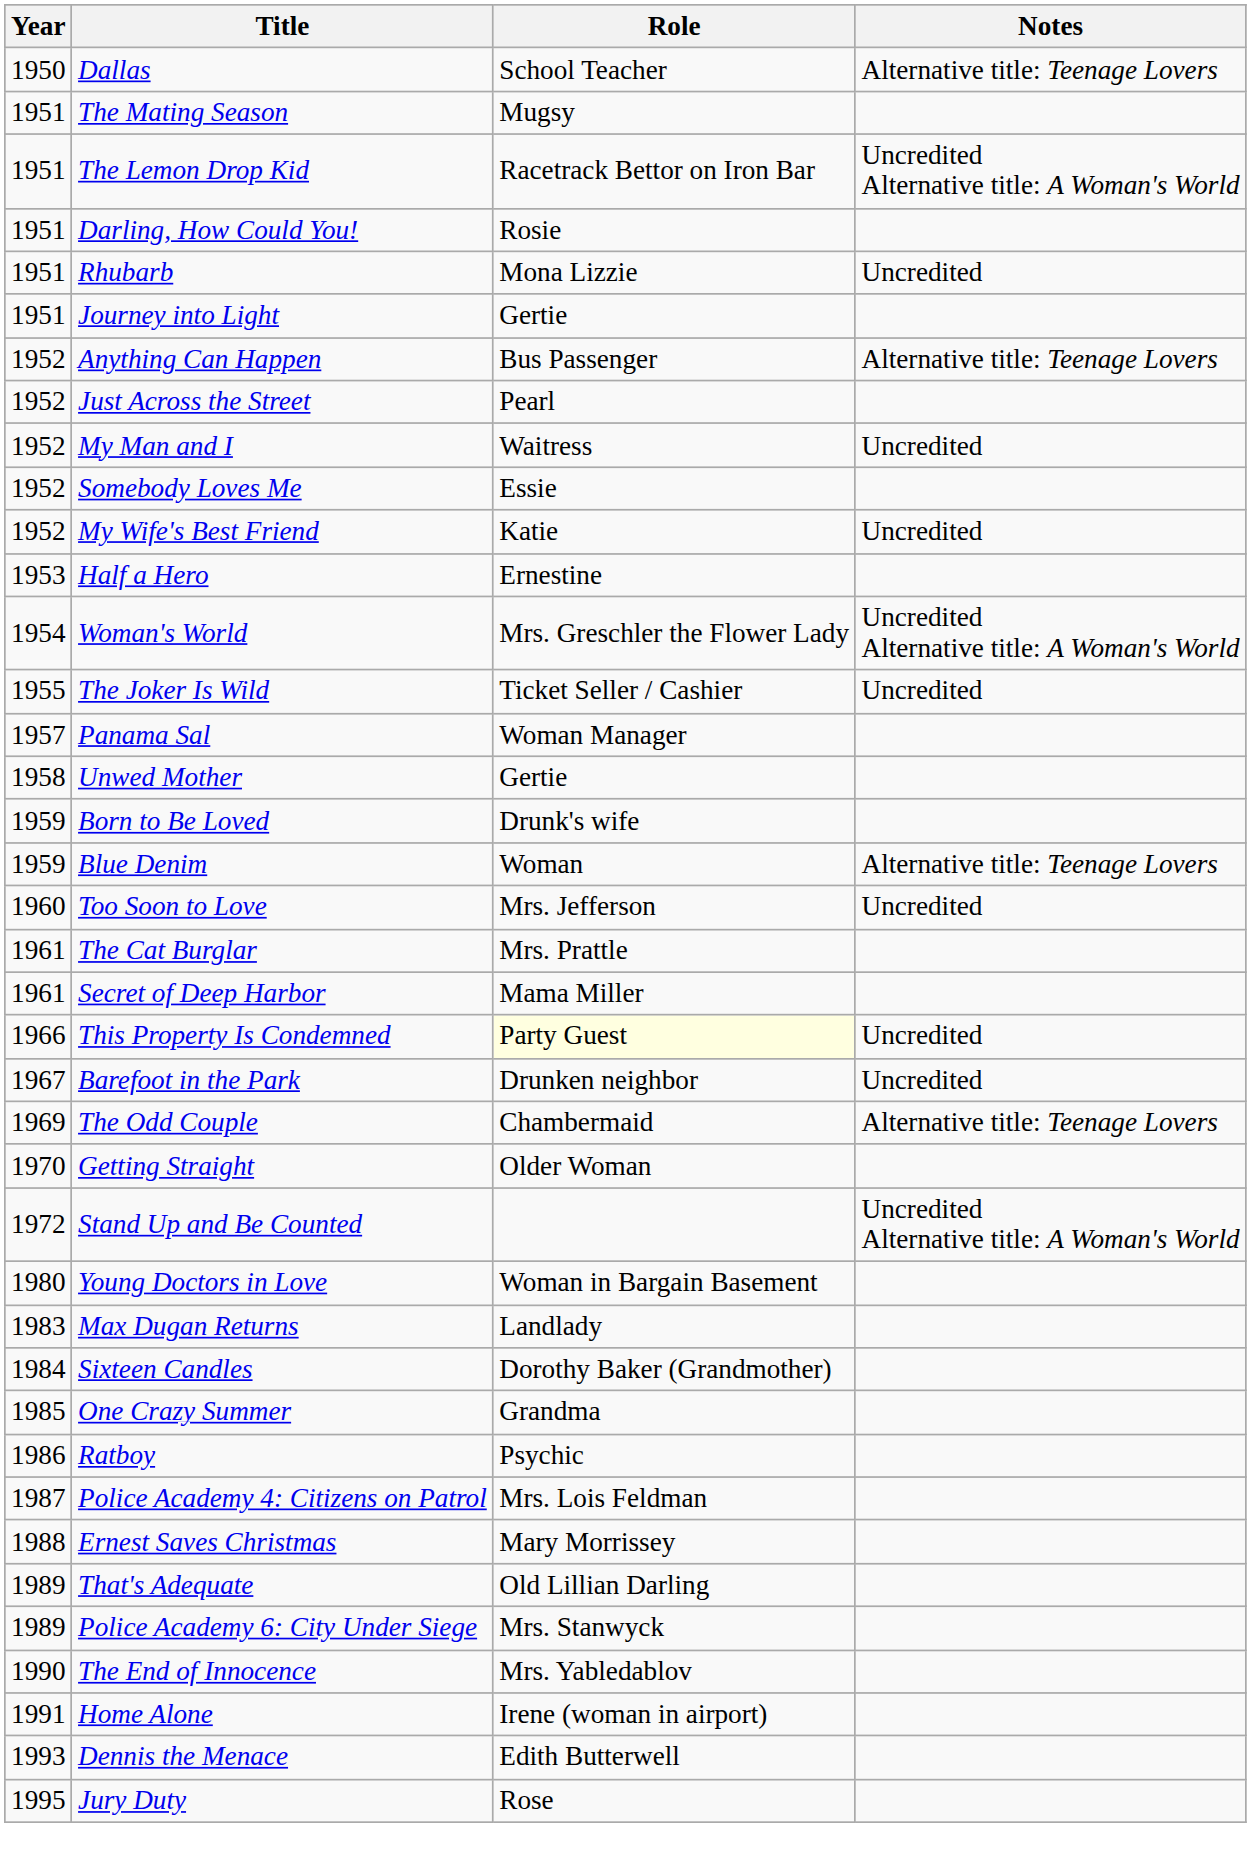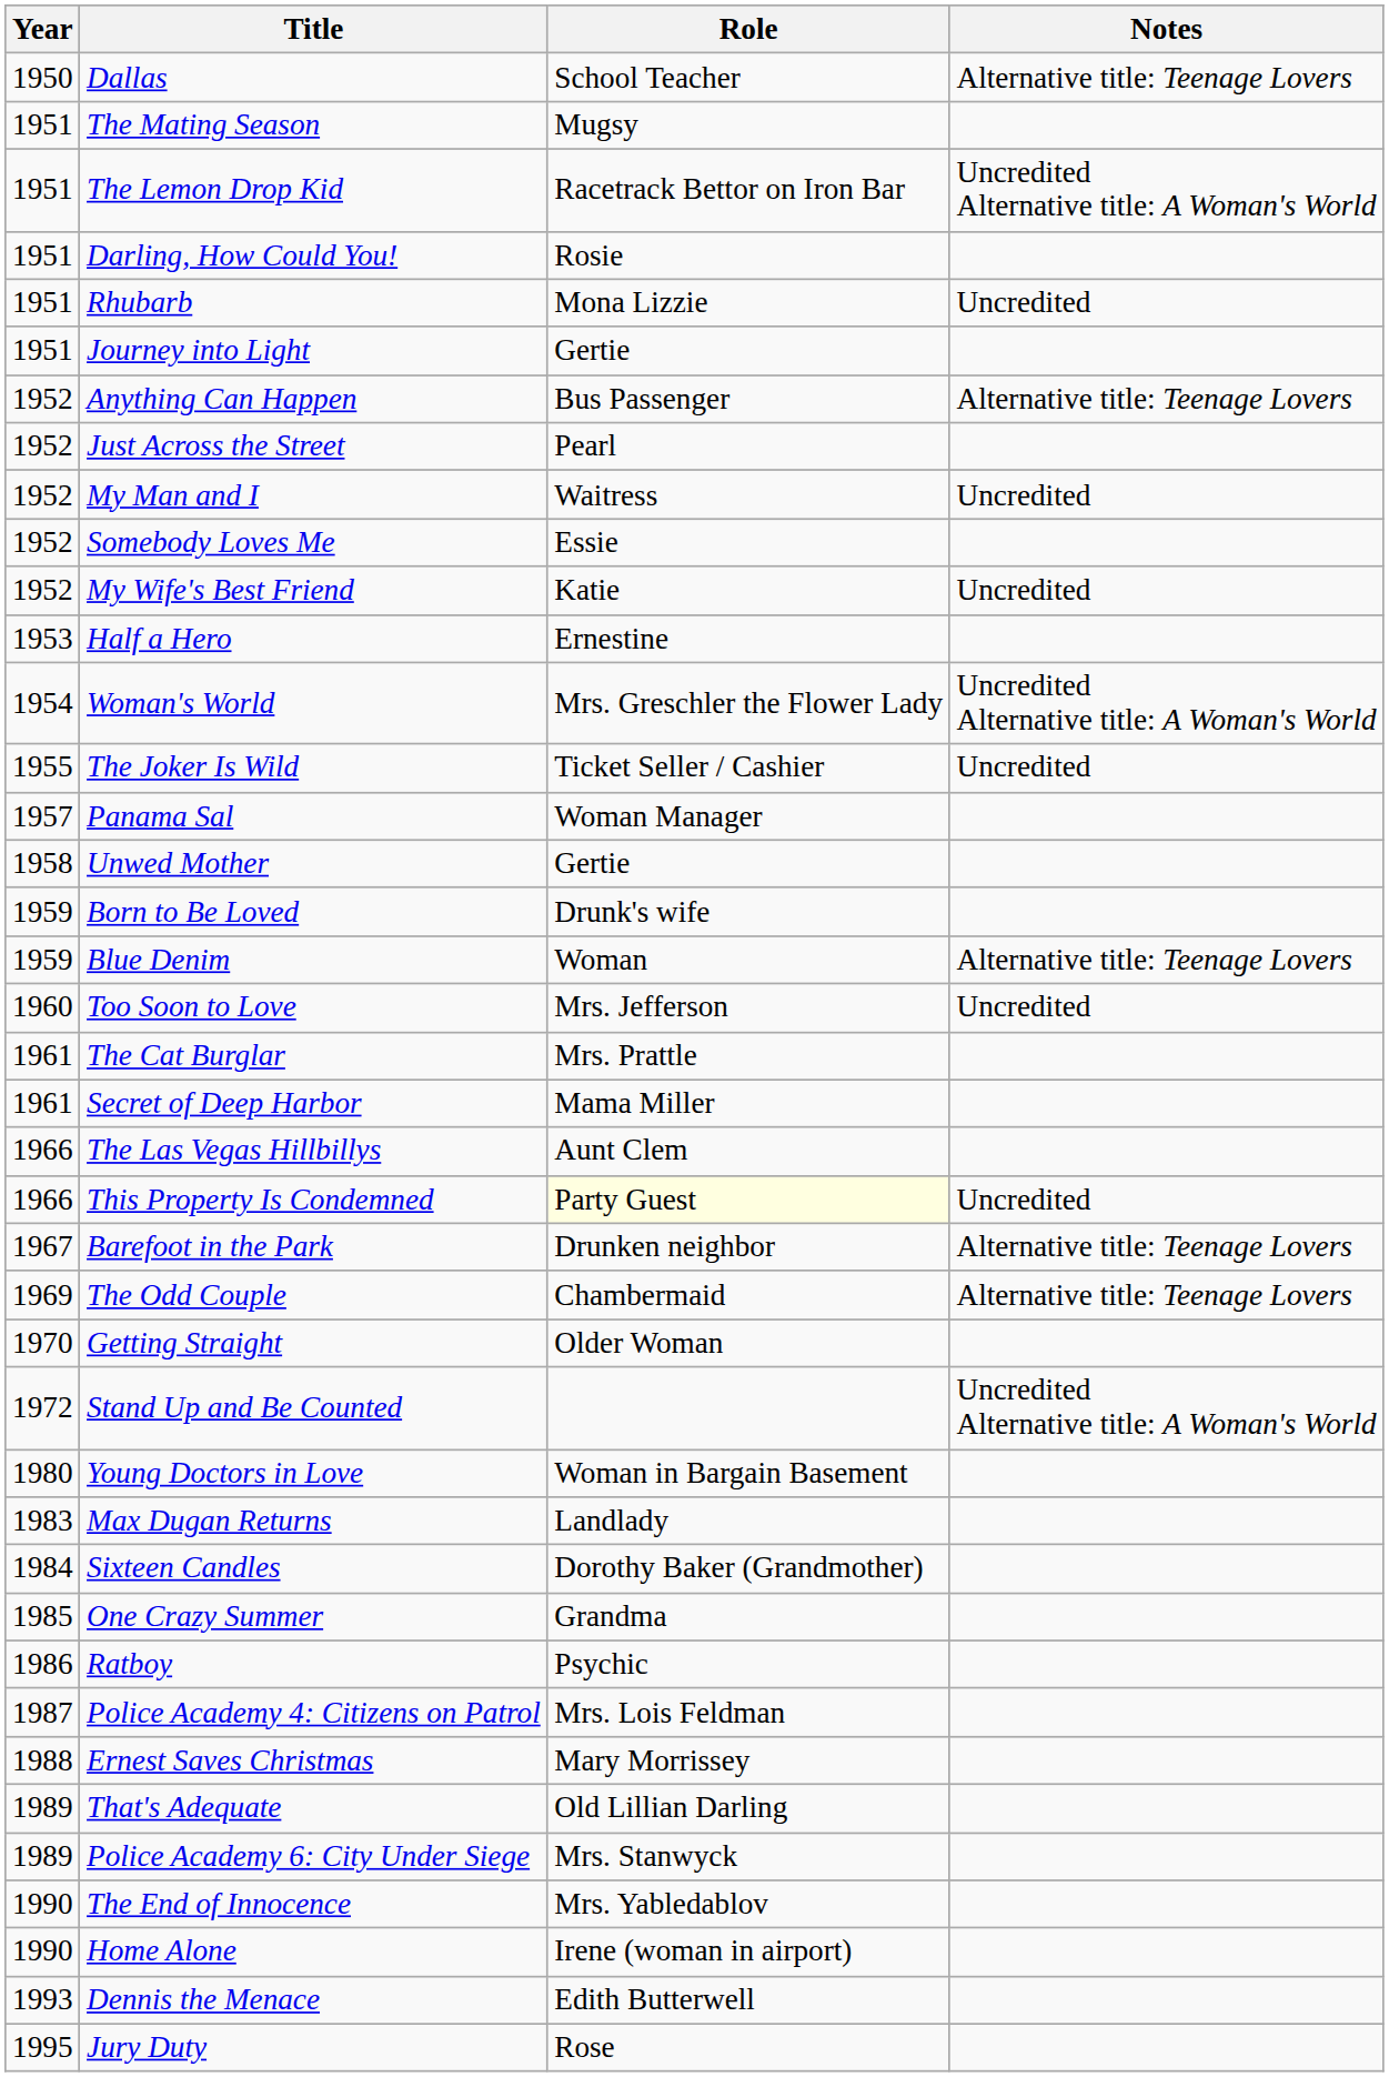 <table class="wikitable sortable">
 <tr>
 <th>Year</th>
 <th>Title</th>
 <th>Role</th>
 <th class="unsortable">Notes</th>
 </tr>
 <tr>
 <td>1950</td>
 <td><em><a href='#'>Dallas</a></em></td>
 <td>School Teacher</td>
 <td>Alternative title: <em>Teenage Lovers</em></td>
 </tr>
 <tr>
 <td>1951</td>
 <td><em><a href='#'>The Mating Season</a></em></td>
 <td>Mugsy</td>
 <td></td>
 </tr>
 <tr>
 <td>1951</td>
 <td><em><a href='#'>The Lemon Drop Kid</a></em></td>
 <td>Racetrack Bettor on Iron Bar</td>
 <td>Uncredited<br>Alternative title: <em>A Woman's World</em></td>
 </tr>
 <tr>
 <td>1951</td>
 <td><em><a href='#'>Darling, How Could You!</a></em></td>
 <td>Rosie</td>
 <td></td>
 </tr>
 <tr>
 <td>1951</td>
 <td><em><a href='#'>Rhubarb</a></em></td>
 <td>Mona Lizzie</td>
 <td>Uncredited</td>
 </tr>
 <tr>
 <td>1951</td>
 <td><em><a href='#'>Journey into Light</a></em></td>
 <td>Gertie</td>
 <td></td>
 </tr>
 <tr>
 <td>1952</td>
 <td><em><a href='#'>Anything Can Happen</a></em></td>
 <td>Bus Passenger</td>
 <td>Alternative title: <em>Teenage Lovers</em></td>
 </tr>
 <tr>
 <td>1952</td>
 <td><em><a href='#'>Just Across the Street</a></em></td>
 <td>Pearl</td>
 <td></td>
 </tr>
 <tr>
 <td>1952</td>
 <td><em><a href='#'>My Man and I</a></em></td>
 <td>Waitress</td>
 <td>Uncredited</td>
 </tr>
 <tr>
 <td>1952</td>
 <td><em><a href='#'>Somebody Loves Me</a></em></td>
 <td>Essie</td>
 <td></td>
 </tr>
 <tr>
 <td>1952</td>
 <td><em><a href='#'>My Wife's Best Friend</a></em></td>
 <td>Katie</td>
 <td>Uncredited</td>
 </tr>
 <tr>
 <td>1953</td>
 <td><em><a href='#'>Half a Hero</a></em></td>
 <td>Ernestine</td>
 <td></td>
 </tr>
 <tr>
 <td>1954</td>
 <td><em><a href='#'>Woman's World</a></em></td>
 <td>Mrs. Greschler the Flower Lady</td>
 <td>Uncredited<br>Alternative title: <em>A Woman's World</em></td>
 </tr>
 <tr>
 <td>1955</td>
 <td><em><a href='#'>The Joker Is Wild</a></em></td>
 <td>Ticket Seller / Cashier</td>
 <td>Uncredited</td>
 </tr>
 <tr>
 <td>1957</td>
 <td><em><a href='#'>Panama Sal</a></em></td>
 <td>Woman Manager</td>
 <td></td>
 </tr>
 <tr>
 <td>1958</td>
 <td><em><a href='#'>Unwed Mother</a></em></td>
 <td>Gertie</td>
 <td></td>
 </tr>
 <tr>
 <td>1959</td>
 <td><em><a href='#'>Born to Be Loved</a></em></td>
 <td>Drunk's wife</td>
 <td></td>
 </tr>
 <tr>
 <td>1959</td>
 <td><em><a href='#'>Blue Denim</a></em></td>
 <td>Woman</td>
 <td>Alternative title: <em>Teenage Lovers</em></td>
 </tr>
 <tr>
 <td>1960</td>
 <td><em><a href='#'>Too Soon to Love</a></em></td>
 <td>Mrs. Jefferson</td>
 <td>Uncredited</td>
 </tr>
 <tr>
 <td>1961</td>
 <td><em><a href='#'>The Cat Burglar</a></em></td>
 <td>Mrs. Prattle</td>
 <td></td>
 </tr>
 <tr>
 <td>1961</td>
 <td><em><a href='#'>Secret of Deep Harbor</a></em></td>
 <td>Mama Miller</td>
 <td></td>
 </tr>
 <tr>
 <td>1966</td>
+<td><em><a href='#'>The Las Vegas Hillbillys</a></em></td>
+<td>Aunt Clem</td>
+<td></td>
+</tr>
+<tr>
+<td>1966</td>
 <td><em><a href='#'>This Property Is Condemned</a></em></td>
 <td style="background: lightyellow;">Party Guest</td>
 <td>Uncredited</td>
 </tr>
 <tr>
 <td>1967</td>
 <td><em><a href='#'>Barefoot in the Park</a></em></td>
 <td>Drunken neighbor</td>
-<td>Uncredited</td>
+<td>Alternative title: <em>Teenage Lovers</em></td>
 </tr>
 <tr>
 <td>1969</td>
 <td><em><a href='#'>The Odd Couple</a></em></td>
 <td>Chambermaid</td>
 <td>Alternative title: <em>Teenage Lovers</em></td>
 </tr>
 <tr>
 <td>1970</td>
 <td><em><a href='#'>Getting Straight</a></em></td>
 <td>Older Woman</td>
 <td></td>
 </tr>
 <tr>
 <td>1972</td>
 <td><em><a href='#'>Stand Up and Be Counted</a></em></td>
 <td></td>
 <td>Uncredited<br>Alternative title: <em>A Woman's World</em></td>
 </tr>
 <tr>
 <td>1980</td>
 <td><em><a href='#'>Young Doctors in Love</a></em></td>
 <td>Woman in Bargain Basement</td>
 <td></td>
 </tr>
 <tr>
 <td>1983</td>
 <td><em><a href='#'>Max Dugan Returns</a></em></td>
 <td>Landlady</td>
 <td></td>
 </tr>
 <tr>
 <td>1984</td>
 <td><em><a href='#'>Sixteen Candles</a></em></td>
 <td>Dorothy Baker (Grandmother)</td>
 <td></td>
 </tr>
 <tr>
 <td>1985</td>
 <td><em><a href='#'>One Crazy Summer</a></em></td>
 <td>Grandma</td>
 <td></td>
 </tr>
 <tr>
 <td>1986</td>
 <td><em><a href='#'>Ratboy</a></em></td>
 <td>Psychic</td>
 <td></td>
 </tr>
 <tr>
 <td>1987</td>
 <td><em><a href='#'>Police Academy 4: Citizens on Patrol</a></em></td>
 <td>Mrs. Lois Feldman</td>
 <td></td>
 </tr>
 <tr>
 <td>1988</td>
 <td><em><a href='#'>Ernest Saves Christmas</a></em></td>
 <td>Mary Morrissey</td>
 <td></td>
 </tr>
 <tr>
 <td>1989</td>
 <td><em><a href='#'>That's Adequate</a></em></td>
 <td>Old Lillian Darling</td>
 <td></td>
 </tr>
 <tr>
 <td>1989</td>
 <td><em><a href='#'>Police Academy 6: City Under Siege</a></em></td>
 <td>Mrs. Stanwyck</td>
 <td></td>
 </tr>
 <tr>
 <td>1990</td>
 <td><em><a href='#'>The End of Innocence</a></em></td>
 <td>Mrs. Yabledablov</td>
 <td></td>
 </tr>
 <tr>
-<td>1991</td>
+<td>1990</td>
 <td><em><a href='#'>Home Alone</a></em></td>
 <td>Irene (woman in airport)</td>
 <td></td>
 </tr>
 <tr>
 <td>1993</td>
 <td><em><a href='#'>Dennis the Menace</a></em></td>
 <td>Edith Butterwell</td>
 <td></td>
 </tr>
 <tr>
 <td>1995</td>
 <td><em><a href='#'>Jury Duty</a></em></td>
 <td>Rose</td>
 <td></td>
 </tr>
 </table>
